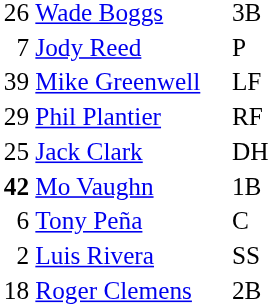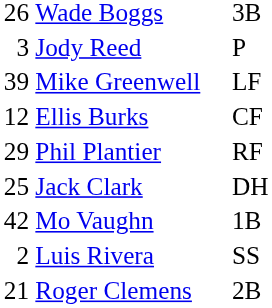 <table>
 <tr>
 <td>26</td>
 <td><a href='#'>Wade Boggs</a></td>
 <td>3B</td>
 </tr>
 <tr>
-<td>  7</td>
+<td>  3</td>
 <td><a href='#'>Jody Reed</a></td>
 <td>P</td>
 </tr>
 <tr>
 <td>39</td>
 <td><a href='#'>Mike Greenwell</a>    </td>
 <td>LF</td>
+</tr>
+<tr>
+<td>12</td>
+<td><a href='#'>Ellis Burks</a></td>
+<td>CF</td>
 </tr>
 <tr>
 <td>29</td>
 <td><a href='#'>Phil Plantier</a></td>
 <td>RF</td>
 </tr>
 <tr>
 <td>25</td>
 <td><a href='#'>Jack Clark</a></td>
 <td>DH</td>
 </tr>
 <tr>
-<td><strong>42</strong></td>
+<td>42</td>
 <td><a href='#'>Mo Vaughn</a></td>
 <td>1B</td>
-</tr>
-<tr>
-<td>  6</td>
-<td><a href='#'>Tony Peña</a></td>
-<td>C</td>
 </tr>
 <tr>
 <td>  2</td>
 <td><a href='#'>Luis Rivera</a></td>
 <td>SS</td>
 </tr>
 <tr>
-<td>18</td>
+<td>21</td>
 <td><a href='#'>Roger Clemens</a></td>
 <td>2B</td>
 </tr>
 </table>
